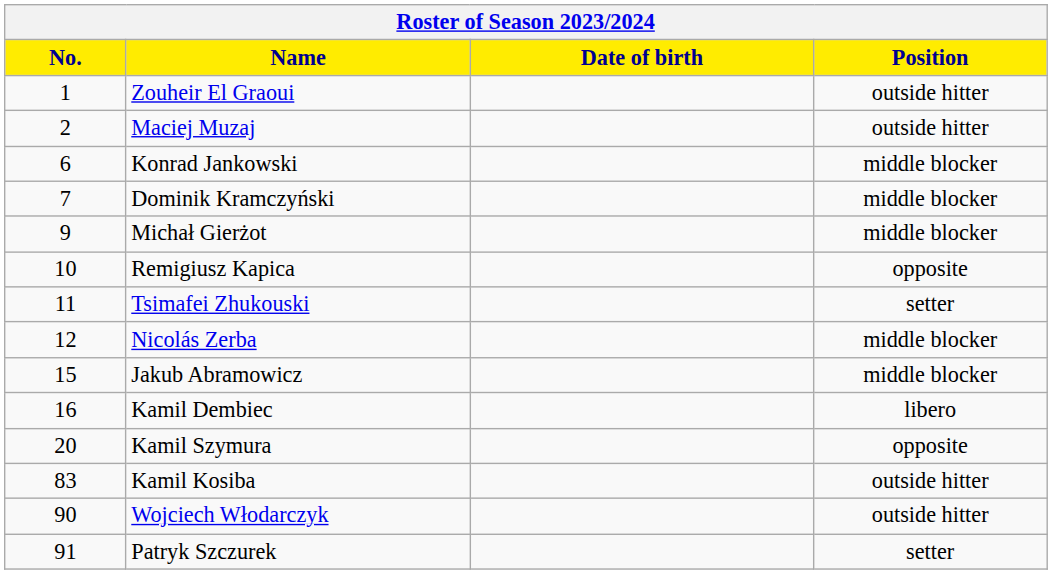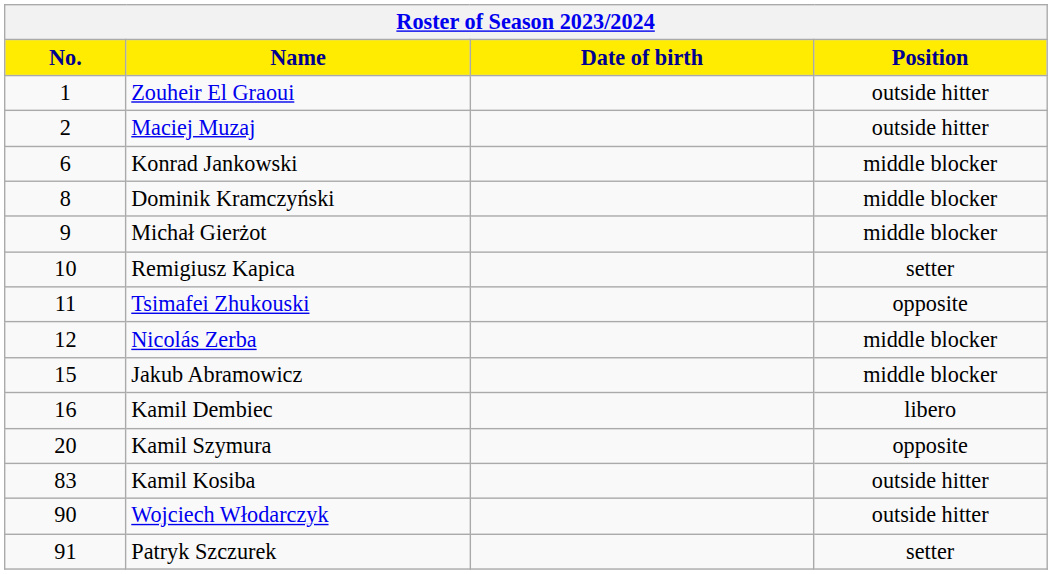 <table class="wikitable collapsible collapsed" style="font-size:100%; text-align:center;">
 <tr>
 <th colspan=5 style="width:30em"><a href='#'>Roster of Season 2023/2024</a></th>
 </tr>
 <tr>
 <th style="width:5em; color:#000090; background-color:#FFEC00">No.</th>
 <th style="width:15em; color:#000090; background-color:#FFEC00">Name</th>
 <th style="width:15em; color:#000090; background-color:#FFEC00">Date of birth</th>
 <th style="width:10em; color:#000090; background-color:#FFEC00">Position</th>
 </tr>
 <tr>
 <td>1</td>
 <td align=left> <a href='#'>Zouheir El Graoui</a></td>
 <td align=right></td>
 <td>outside hitter</td>
 </tr>
 <tr>
 <td>2</td>
 <td align=left> <a href='#'>Maciej Muzaj</a></td>
 <td align=right></td>
 <td>outside hitter</td>
 </tr>
 <tr>
 <td>6</td>
 <td align=left> Konrad Jankowski</td>
 <td align=right></td>
 <td>middle blocker</td>
 </tr>
 <tr>
-<td>7</td>
+<td>8</td>
 <td align=left> Dominik Kramczyński</td>
 <td align=right></td>
 <td>middle blocker</td>
 </tr>
 <tr>
 <td>9</td>
 <td align=left> Michał Gierżot</td>
 <td align=right></td>
 <td>middle blocker</td>
 </tr>
 <tr>
 <td>10</td>
 <td align=left> Remigiusz Kapica</td>
 <td align=right></td>
-<td>opposite</td>
+<td>setter</td>
 </tr>
 <tr>
 <td>11</td>
 <td align=left> <a href='#'>Tsimafei Zhukouski</a></td>
 <td align=right></td>
-<td>setter</td>
+<td>opposite</td>
 </tr>
 <tr>
 <td>12</td>
 <td align=left> <a href='#'>Nicolás Zerba</a></td>
 <td align=right></td>
 <td>middle blocker</td>
 </tr>
 <tr>
 <td>15</td>
 <td align=left> Jakub Abramowicz</td>
 <td align=right></td>
 <td>middle blocker</td>
 </tr>
 <tr>
 <td>16</td>
 <td align=left> Kamil Dembiec</td>
 <td align=right></td>
 <td>libero</td>
 </tr>
 <tr>
 <td>20</td>
 <td align=left> Kamil Szymura</td>
 <td align=right></td>
 <td>opposite</td>
 </tr>
 <tr>
 <td>83</td>
 <td align=left> Kamil Kosiba</td>
 <td align=right></td>
 <td>outside hitter</td>
 </tr>
 <tr>
 <td>90</td>
 <td align=left> <a href='#'>Wojciech Włodarczyk</a></td>
 <td align=right></td>
 <td>outside hitter</td>
 </tr>
 <tr>
 <td>91</td>
 <td align=left> Patryk Szczurek</td>
 <td align=right></td>
 <td>setter</td>
 </tr>
 </table>
